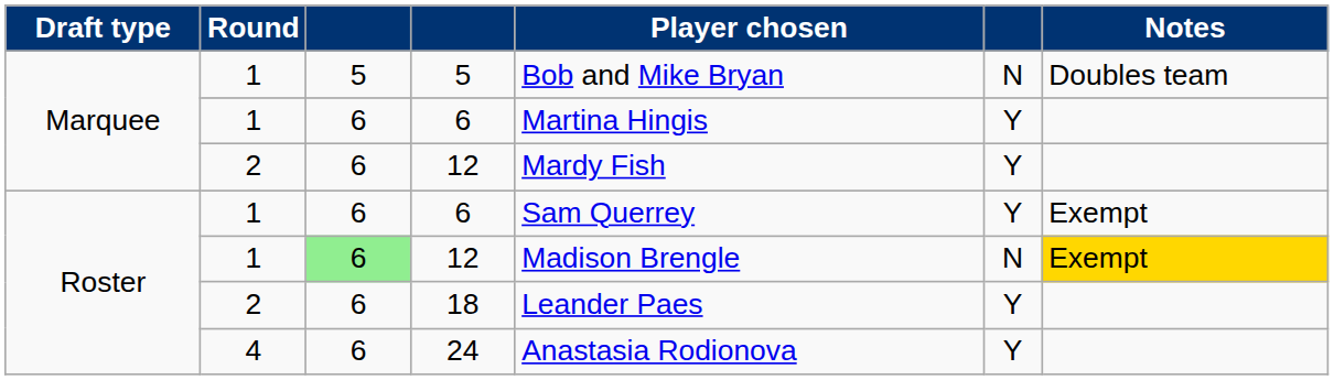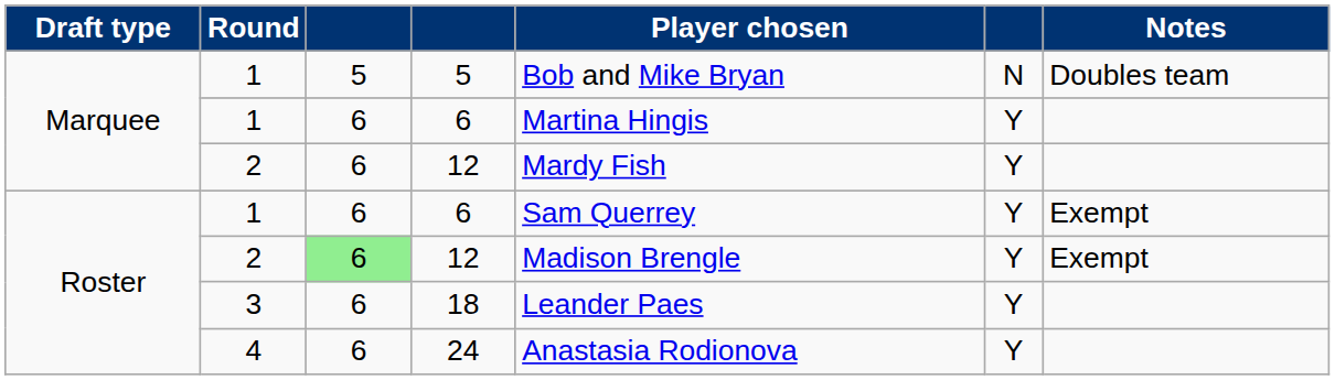 <table class="wikitable" style="text-align:left">
 <tr>
 <th style="background:#003372; color:white" width="100px">Draft type</th>
 <th style="background:#003372; color:white" width="50px">Round</th>
 <th style="background:#003372; color:white" width="50px"></th>
 <th style="background:#003372; color:white" width="50px"></th>
 <th style="background:#003372; color:white" width="250px">Player chosen</th>
 <th style="background:#003372; color:white" width="25px"></th>
 <th style="background:#003372; color:white" width="150px">Notes</th>
 </tr>
 <tr>
 <td rowspan="3" style="text-align:center">Marquee</td>
 <td style="text-align:center">1</td>
 <td style="text-align:center">5</td>
 <td style="text-align:center">5</td>
 <td> <a href='#'>Bob</a> and <a href='#'>Mike Bryan</a></td>
 <td style="text-align:center">N</td>
 <td>Doubles team</td>
 </tr>
 <tr>
 <td style="text-align:center">1</td>
 <td style="text-align:center">6</td>
 <td style="text-align:center">6</td>
 <td> <a href='#'>Martina Hingis</a></td>
 <td style="text-align:center">Y</td>
 <td></td>
 </tr>
 <tr>
 <td style="text-align:center">2</td>
 <td style="text-align:center">6</td>
 <td style="text-align:center">12</td>
 <td> <a href='#'>Mardy Fish</a></td>
 <td style="text-align:center">Y</td>
 <td></td>
 </tr>
 <tr>
 <td rowspan="5" style="text-align:center">Roster</td>
 <td style="text-align:center">1</td>
 <td style="text-align:center">6</td>
 <td style="text-align:center">6</td>
 <td> <a href='#'>Sam Querrey</a></td>
 <td style="text-align:center">Y</td>
 <td>Exempt</td>
 </tr>
 <tr>
-<td style="text-align:center">1</td>
+<td style="text-align:center">2</td>
 <td style="background: lightgreen; text-align:center">6</td>
 <td style="text-align:center">12</td>
 <td> <a href='#'>Madison Brengle</a></td>
-<td style="text-align:center">N</td>
-<td style="background: gold;">Exempt</td>
+<td style="text-align:center">Y</td>
+<td>Exempt</td>
 </tr>
 <tr>
-<td style="text-align:center">2</td>
+<td style="text-align:center">3</td>
 <td style="text-align:center">6</td>
 <td style="text-align:center">18</td>
 <td> <a href='#'>Leander Paes</a></td>
 <td style="text-align:center">Y</td>
 <td></td>
 </tr>
 <tr>
 <td style="text-align:center">4</td>
 <td style="text-align:center">6</td>
 <td style="text-align:center">24</td>
 <td> <a href='#'>Anastasia Rodionova</a></td>
 <td style="text-align:center">Y</td>
 <td></td>
 </tr>
 </table>
